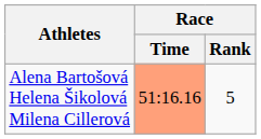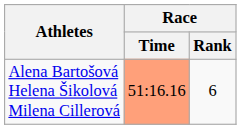 <table class="wikitable" border="1" style="font-size:90%">
 <tr>
 <th rowspan=2>Athletes</th>
 <th colspan=2>Race</th>
 </tr>
 <tr>
 <th>Time</th>
 <th>Rank</th>
 </tr>
 <tr>
 <td><a href='#'>Alena Bartošová</a><br><a href='#'>Helena Šikolová</a><br><a href='#'>Milena Cillerová</a></td>
 <td align=center style="background: lightsalmon;">51:16.16</td>
-<td align=center>5</td>
+<td align=center>6</td>
 </tr>
 </table>
